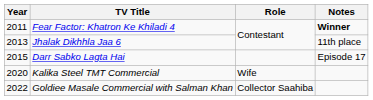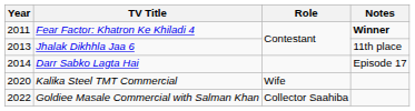 <table class="wikitable sortable plainrowheaders">
 <tr>
 <th scope="col">Year</th>
 <th scope="col">TV Title</th>
 <th scope="col">Role</th>
 <th>Notes</th>
 </tr>
 <tr>
 <td>2011</td>
 <td scope="row"><em><a href='#'>Fear Factor: Khatron Ke Khiladi 4</a></em></td>
 <td rowspan="2">Contestant</td>
 <td><strong>Winner</strong></td>
 </tr>
 <tr>
 <td>2013</td>
 <td scope="row"><em><a href='#'>Jhalak Dikhhla Jaa 6</a></em></td>
 <td>11th place</td>
 </tr>
 <tr>
-<td>2015</td>
+<td>2014</td>
 <td scope="row"><em><a href='#'>Darr Sabko Lagta Hai</a></em></td>
 <td></td>
 <td>Episode 17</td>
 </tr>
 <tr>
 <td>2020</td>
 <td><em>Kalika Steel TMT Commercial</em></td>
 <td>Wife</td>
 <td></td>
 </tr>
 <tr>
 <td>2022</td>
 <td><em>Goldiee Masale Commercial with Salman Khan</em></td>
 <td>Collector Saahiba</td>
 <td></td>
 </tr>
 </table>
